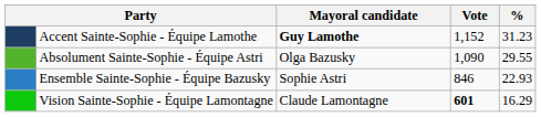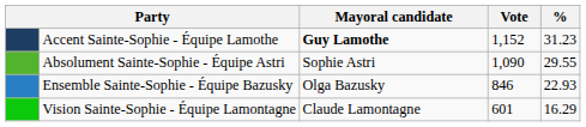 <table class="wikitable">
 <tr>
 <th bgcolor="#DDDDFF" width="230px" colspan="2">Party</th>
 <th bgcolor="#DDDDFF" width="200px">Mayoral candidate</th>
 <th bgcolor="#DDDDFF" width="50px">Vote</th>
 <th bgcolor="#DDDDFF" width="30px">%</th>
 </tr>
 <tr>
 <td bgcolor=#1d3e62 width="30px"> </td>
 <td>Accent Sainte-Sophie - Équipe Lamothe</td>
 <td><strong>Guy Lamothe</strong></td>
 <td>1,152</td>
 <td>31.23</td>
 </tr>
 <tr>
 <td bgcolor=#52b32c width="30px"> </td>
 <td>Absolument Sainte-Sophie - Équipe Astri</td>
-<td>Olga Bazusky</td>
+<td>Sophie Astri</td>
 <td>1,090</td>
 <td>29.55</td>
 </tr>
 <tr>
 <td bgcolor=#297ec4 width="30px"> </td>
 <td>Ensemble Sainte-Sophie - Équipe Bazusky</td>
-<td>Sophie Astri</td>
+<td>Olga Bazusky</td>
 <td>846</td>
 <td>22.93</td>
 </tr>
 <tr>
 <td bgcolor=#0cc90c width="30px"> </td>
 <td>Vision Sainte-Sophie - Équipe Lamontagne</td>
 <td>Claude Lamontagne</td>
-<td><strong>601</strong></td>
+<td>601</td>
 <td>16.29</td>
 </tr>
 </table>
